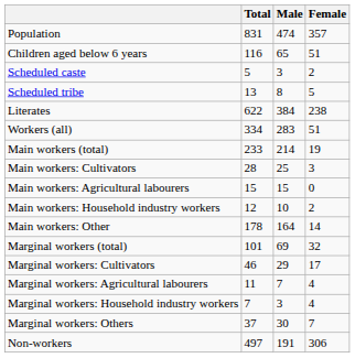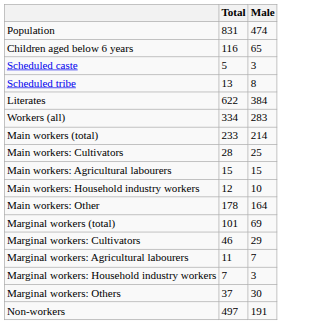 <table class="wikitable sortable">
 <tr>
 <th></th>
 <th>Total</th>
 <th>Male</th>
-<th>Female</th>
 </tr>
 <tr>
 <td>Population</td>
 <td>831</td>
 <td>474</td>
-<td>357</td>
 </tr>
 <tr>
 <td>Children aged below 6 years</td>
 <td>116</td>
 <td>65</td>
-<td>51</td>
 </tr>
 <tr>
 <td><a href='#'>Scheduled caste</a></td>
 <td>5</td>
 <td>3</td>
-<td>2</td>
 </tr>
 <tr>
 <td><a href='#'>Scheduled tribe</a></td>
 <td>13</td>
 <td>8</td>
-<td>5</td>
 </tr>
 <tr>
 <td>Literates</td>
 <td>622</td>
 <td>384</td>
-<td>238</td>
 </tr>
 <tr>
 <td>Workers (all)</td>
 <td>334</td>
 <td>283</td>
-<td>51</td>
 </tr>
 <tr>
 <td>Main workers (total)</td>
 <td>233</td>
 <td>214</td>
-<td>19</td>
 </tr>
 <tr>
 <td>Main workers: Cultivators</td>
 <td>28</td>
 <td>25</td>
-<td>3</td>
 </tr>
 <tr>
 <td>Main workers: Agricultural labourers</td>
 <td>15</td>
 <td>15</td>
-<td>0</td>
 </tr>
 <tr>
 <td>Main workers: Household industry workers</td>
 <td>12</td>
 <td>10</td>
-<td>2</td>
 </tr>
 <tr>
 <td>Main workers: Other</td>
 <td>178</td>
 <td>164</td>
-<td>14</td>
 </tr>
 <tr>
 <td>Marginal workers (total)</td>
 <td>101</td>
 <td>69</td>
-<td>32</td>
 </tr>
 <tr>
 <td>Marginal workers: Cultivators</td>
 <td>46</td>
 <td>29</td>
-<td>17</td>
 </tr>
 <tr>
 <td>Marginal workers: Agricultural labourers</td>
 <td>11</td>
 <td>7</td>
-<td>4</td>
 </tr>
 <tr>
 <td>Marginal workers: Household industry workers</td>
 <td>7</td>
 <td>3</td>
-<td>4</td>
 </tr>
 <tr>
 <td>Marginal workers: Others</td>
 <td>37</td>
 <td>30</td>
-<td>7</td>
 </tr>
 <tr>
 <td>Non-workers</td>
 <td>497</td>
 <td>191</td>
-<td>306</td>
 </tr>
 </table>
